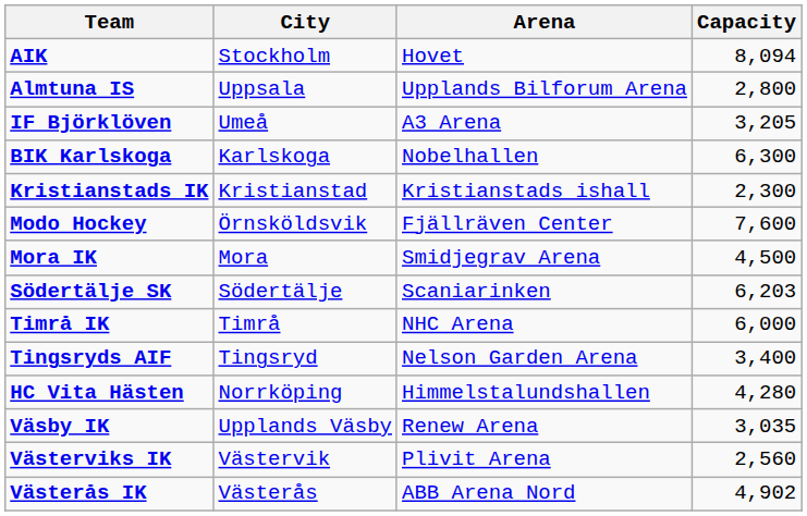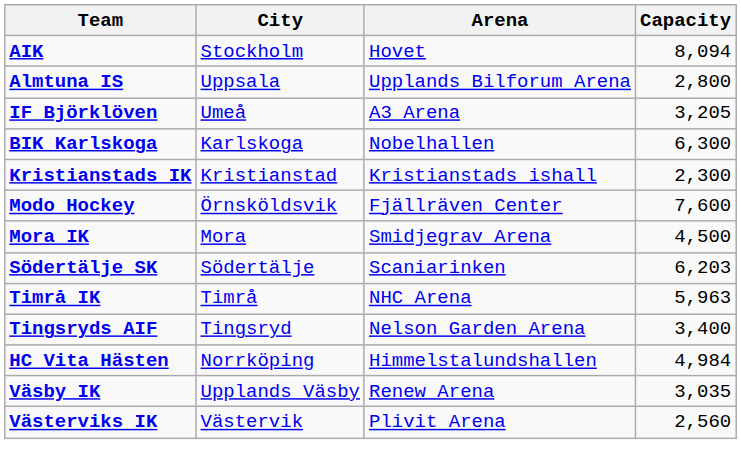 <table class="wikitable sortable">
 <tr>
 <th>Team</th>
 <th>City</th>
 <th>Arena</th>
 <th>Capacity</th>
 </tr>
 <tr>
 <td><strong><a href='#'>AIK</a></strong></td>
 <td><a href='#'>Stockholm</a></td>
 <td><a href='#'>Hovet</a></td>
 <td style="text-align:right;">8,094</td>
 </tr>
 <tr>
 <td><strong><a href='#'>Almtuna IS</a></strong></td>
 <td><a href='#'>Uppsala</a></td>
 <td><a href='#'>Upplands Bilforum Arena</a></td>
 <td style="text-align:right;">2,800</td>
 </tr>
 <tr>
 <td><strong><a href='#'>IF Björklöven</a></strong></td>
 <td><a href='#'>Umeå</a></td>
 <td><a href='#'>A3 Arena</a></td>
 <td style="text-align:right;">3,205</td>
 </tr>
 <tr>
 <td><strong><a href='#'>BIK Karlskoga</a></strong></td>
 <td><a href='#'>Karlskoga</a></td>
 <td><a href='#'>Nobelhallen</a></td>
 <td style="text-align:right;">6,300</td>
 </tr>
 <tr>
 <td><strong><a href='#'>Kristianstads IK</a></strong></td>
 <td><a href='#'>Kristianstad</a></td>
 <td><a href='#'>Kristianstads ishall</a></td>
 <td style="text-align:right;">2,300</td>
 </tr>
 <tr>
 <td><strong><a href='#'>Modo Hockey</a></strong></td>
 <td><a href='#'>Örnsköldsvik</a></td>
 <td><a href='#'>Fjällräven Center</a></td>
 <td style="text-align:right;">7,600</td>
 </tr>
 <tr>
 <td><strong><a href='#'>Mora IK</a></strong></td>
 <td><a href='#'>Mora</a></td>
 <td><a href='#'>Smidjegrav Arena</a></td>
 <td style="text-align:right;">4,500</td>
 </tr>
 <tr>
 <td><strong><a href='#'>Södertälje SK</a></strong></td>
 <td><a href='#'>Södertälje</a></td>
 <td><a href='#'>Scaniarinken</a></td>
 <td style="text-align:right;">6,203</td>
 </tr>
 <tr>
 <td><strong><a href='#'>Timrå IK</a></strong></td>
 <td><a href='#'>Timrå</a></td>
 <td><a href='#'>NHC Arena</a></td>
-<td style="text-align:right;">6,000</td>
+<td style="text-align:right;">5,963</td>
 </tr>
 <tr>
 <td><strong><a href='#'>Tingsryds AIF</a></strong></td>
 <td><a href='#'>Tingsryd</a></td>
 <td><a href='#'>Nelson Garden Arena</a></td>
 <td style="text-align:right;">3,400</td>
 </tr>
 <tr>
 <td><strong><a href='#'>HC Vita Hästen</a></strong></td>
 <td><a href='#'>Norrköping</a></td>
 <td><a href='#'>Himmelstalundshallen</a></td>
-<td style="text-align:right;">4,280</td>
+<td style="text-align:right;">4,984</td>
 </tr>
 <tr>
 <td><strong><a href='#'>Väsby IK</a></strong></td>
 <td><a href='#'>Upplands Väsby</a></td>
 <td><a href='#'>Renew Arena</a></td>
 <td style="text-align:right;">3,035</td>
 </tr>
 <tr>
 <td><strong><a href='#'>Västerviks IK</a></strong></td>
 <td><a href='#'>Västervik</a></td>
 <td><a href='#'>Plivit Arena</a></td>
 <td style="text-align:right;">2,560</td>
 </tr>
-<tr>
-<td><strong><a href='#'>Västerås IK</a></strong></td>
-<td><a href='#'>Västerås</a></td>
-<td><a href='#'>ABB Arena Nord</a></td>
-<td style="text-align:right;">4,902</td>
-</tr>
 </table>
